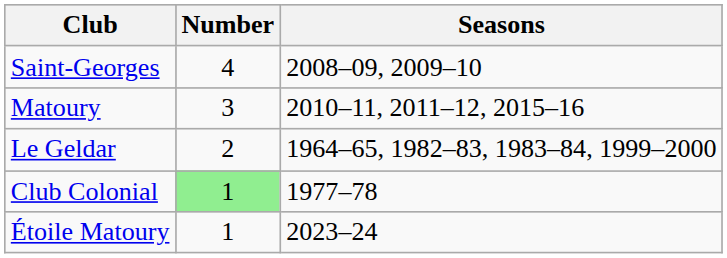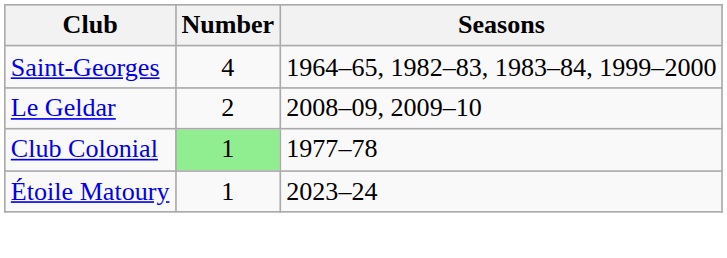 <table class="wikitable sortable">
 <tr>
 <th>Club</th>
 <th>Number</th>
 <th>Seasons</th>
 </tr>
 <tr>
 <td><a href='#'>Saint-Georges</a></td>
 <td style="text-align:center">4</td>
-<td>2008–09, 2009–10</td>
-</tr>
-<tr>
-<td><a href='#'>Matoury</a></td>
-<td style="text-align:center">3</td>
-<td>2010–11, 2011–12, 2015–16</td>
+<td>1964–65, 1982–83, 1983–84, 1999–2000</td>
 </tr>
 <tr>
 <td><a href='#'>Le Geldar</a></td>
 <td style="text-align:center">2</td>
-<td>1964–65, 1982–83, 1983–84, 1999–2000</td>
+<td>2008–09, 2009–10</td>
 </tr>
 <tr>
 <td><a href='#'>Club Colonial</a></td>
 <td style="background: lightgreen; text-align:center">1</td>
 <td>1977–78</td>
 </tr>
 <tr>
 <td><a href='#'>Étoile Matoury</a></td>
 <td style="text-align:center">1</td>
 <td>2023–24</td>
 </tr>
 </table>
